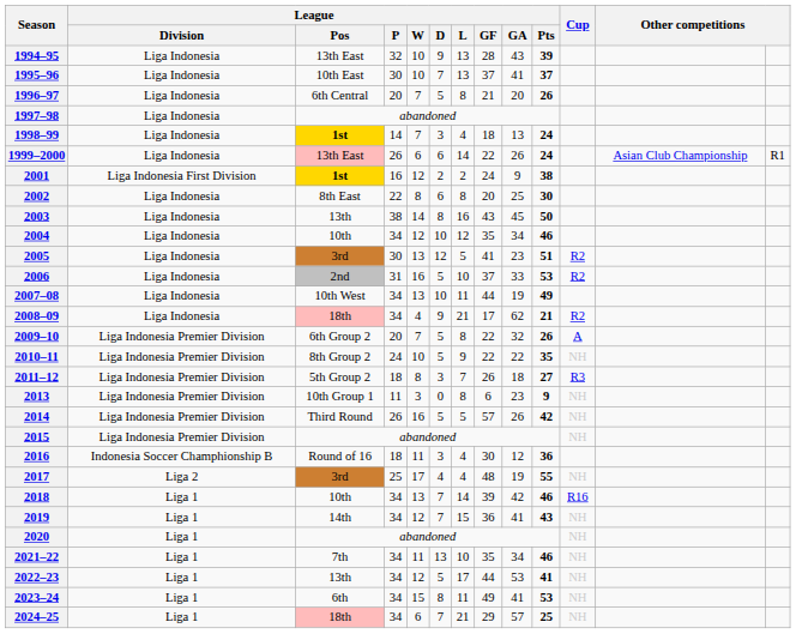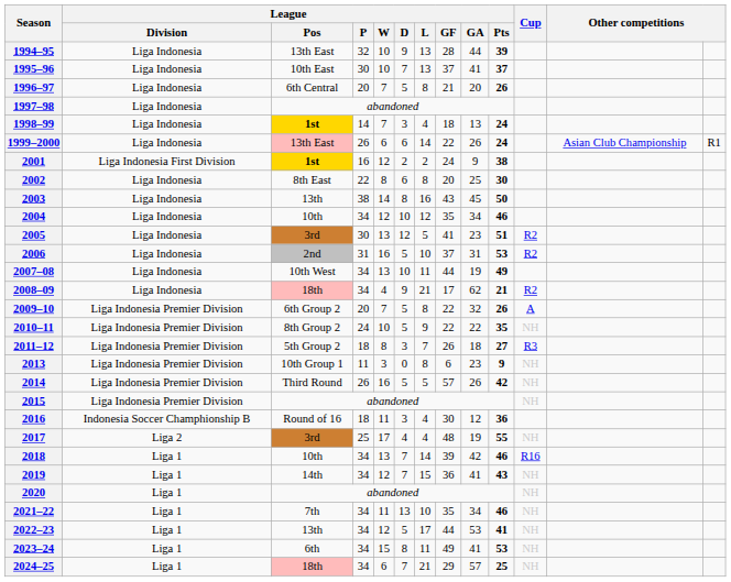 <table class="wikitable plainrowheaders" style="text-align: center">
 <tr>
 <th rowspan=2 width=8% scope=col>Season</th>
 <th colspan=9>League</th>
 <th rowspan=2><a href='#'>Cup</a></th>
 <th rowspan=2 colspan=2>Other competitions</th>
 </tr>
 <tr>
 <th>Division</th>
 <th>Pos</th>
 <th>P</th>
 <th>W</th>
 <th>D</th>
 <th>L</th>
 <th>GF</th>
 <th>GA</th>
 <th>Pts</th>
 </tr>
 <tr>
 <th><a href='#'>1994–95</a></th>
 <td>Liga Indonesia</td>
 <td>13th East</td>
 <td>32</td>
 <td>10</td>
 <td>9</td>
 <td>13</td>
 <td>28</td>
-<td>43</td>
+<td>44</td>
 <td><strong>39</strong></td>
 <td></td>
 <td></td>
 <td></td>
 </tr>
 <tr>
 <th><a href='#'>1995–96</a></th>
 <td>Liga Indonesia</td>
 <td>10th East</td>
 <td>30</td>
 <td>10</td>
 <td>7</td>
 <td>13</td>
 <td>37</td>
 <td>41</td>
 <td><strong>37</strong></td>
 <td></td>
 <td></td>
 <td></td>
 </tr>
 <tr>
 <th><a href='#'>1996–97</a></th>
 <td>Liga Indonesia</td>
 <td>6th Central</td>
 <td>20</td>
 <td>7</td>
 <td>5</td>
 <td>8</td>
 <td>21</td>
 <td>20</td>
 <td><strong>26</strong></td>
 <td></td>
 <td></td>
 <td></td>
 </tr>
 <tr>
 <th><a href='#'>1997–98</a></th>
 <td>Liga Indonesia</td>
 <td colspan=8><em>abandoned</em></td>
 <td></td>
 <td></td>
 <td></td>
 </tr>
 <tr>
 <th><a href='#'>1998–99</a></th>
 <td>Liga Indonesia</td>
 <td bgcolor="gold"><strong>1st</strong></td>
 <td>14</td>
 <td>7</td>
 <td>3</td>
 <td>4</td>
 <td>18</td>
 <td>13</td>
 <td><strong>24</strong></td>
 <td></td>
 <td></td>
 <td></td>
 </tr>
 <tr>
 <th><a href='#'>1999–2000</a></th>
 <td>Liga Indonesia</td>
 <td bgcolor=#FFBBBB>13th East</td>
 <td>26</td>
 <td>6</td>
 <td>6</td>
 <td>14</td>
 <td>22</td>
 <td>26</td>
 <td><strong>24</strong></td>
 <td></td>
 <td><a href='#'>Asian Club Championship</a></td>
 <td>R1</td>
 </tr>
 <tr>
 <th><a href='#'>2001</a></th>
 <td>Liga Indonesia First Division</td>
 <td bgcolor="gold"><strong>1st</strong></td>
 <td>16</td>
 <td>12</td>
 <td>2</td>
 <td>2</td>
 <td>24</td>
 <td>9</td>
 <td><strong>38</strong></td>
 <td></td>
 <td></td>
 <td></td>
 </tr>
 <tr>
 <th><a href='#'>2002</a></th>
 <td>Liga Indonesia</td>
 <td>8th East</td>
 <td>22</td>
 <td>8</td>
 <td>6</td>
 <td>8</td>
 <td>20</td>
 <td>25</td>
 <td><strong>30</strong></td>
 <td></td>
 <td></td>
 <td></td>
 </tr>
 <tr>
 <th><a href='#'>2003</a></th>
 <td>Liga Indonesia</td>
 <td>13th</td>
 <td>38</td>
 <td>14</td>
 <td>8</td>
 <td>16</td>
 <td>43</td>
 <td>45</td>
 <td><strong>50</strong></td>
 <td></td>
 <td></td>
 <td></td>
 </tr>
 <tr>
 <th><a href='#'>2004</a></th>
 <td>Liga Indonesia</td>
 <td>10th</td>
 <td>34</td>
 <td>12</td>
 <td>10</td>
 <td>12</td>
 <td>35</td>
 <td>34</td>
 <td><strong>46</strong></td>
 <td></td>
 <td></td>
 <td></td>
 </tr>
 <tr>
 <th><a href='#'>2005</a></th>
 <td>Liga Indonesia</td>
 <td bgcolor=CD7F32>3rd</td>
 <td>30</td>
 <td>13</td>
 <td>12</td>
 <td>5</td>
 <td>41</td>
 <td>23</td>
 <td><strong>51</strong></td>
 <td><a href='#'>R2</a></td>
 <td></td>
 <td></td>
 </tr>
 <tr>
 <th><a href='#'>2006</a></th>
 <td>Liga Indonesia</td>
 <td bgcolor="silver">2nd</td>
 <td>31</td>
 <td>16</td>
 <td>5</td>
 <td>10</td>
 <td>37</td>
-<td>33</td>
+<td>31</td>
 <td><strong>53</strong></td>
 <td><a href='#'>R2</a></td>
 <td></td>
 <td></td>
 </tr>
 <tr>
 <th><a href='#'>2007–08</a></th>
 <td>Liga Indonesia</td>
 <td>10th West</td>
 <td>34</td>
 <td>13</td>
 <td>10</td>
 <td>11</td>
 <td>44</td>
 <td>19</td>
 <td><strong>49</strong></td>
 <td></td>
 <td></td>
 <td></td>
 </tr>
 <tr>
 <th><a href='#'>2008–09</a></th>
 <td>Liga Indonesia</td>
 <td bgcolor=#FFBBBB>18th</td>
 <td>34</td>
 <td>4</td>
 <td>9</td>
 <td>21</td>
 <td>17</td>
 <td>62</td>
 <td><strong>21</strong></td>
 <td><a href='#'>R2</a></td>
 <td></td>
 <td></td>
 </tr>
 <tr>
 <th><a href='#'>2009–10</a></th>
 <td>Liga Indonesia Premier Division</td>
 <td>6th Group 2</td>
 <td>20</td>
 <td>7</td>
 <td>5</td>
 <td>8</td>
 <td>22</td>
 <td>32</td>
 <td><strong>26</strong></td>
 <td><a href='#'>A</a></td>
 <td></td>
 <td></td>
 </tr>
 <tr>
 <th><a href='#'>2010–11</a></th>
 <td>Liga Indonesia Premier Division</td>
 <td>8th Group 2</td>
 <td>24</td>
 <td>10</td>
 <td>5</td>
 <td>9</td>
 <td>22</td>
 <td>22</td>
 <td><strong>35</strong></td>
 <td style=color:#ccc>NH</td>
 <td></td>
 <td></td>
 </tr>
 <tr>
 <th><a href='#'>2011–12</a></th>
 <td>Liga Indonesia Premier Division</td>
 <td>5th Group 2</td>
 <td>18</td>
 <td>8</td>
 <td>3</td>
 <td>7</td>
 <td>26</td>
 <td>18</td>
 <td><strong>27</strong></td>
 <td><a href='#'>R3</a></td>
 <td></td>
 <td></td>
 </tr>
 <tr>
 <th><a href='#'>2013</a></th>
 <td>Liga Indonesia Premier Division</td>
 <td>10th Group 1</td>
 <td>11</td>
 <td>3</td>
 <td>0</td>
 <td>8</td>
 <td>6</td>
 <td>23</td>
 <td><strong>9</strong></td>
 <td style=color:#ccc>NH</td>
 <td></td>
 <td></td>
 </tr>
 <tr>
 <th><a href='#'>2014</a></th>
 <td>Liga Indonesia Premier Division</td>
 <td>Third Round</td>
 <td>26</td>
 <td>16</td>
 <td>5</td>
 <td>5</td>
 <td>57</td>
 <td>26</td>
 <td><strong>42</strong></td>
 <td style=color:#ccc>NH</td>
 <td></td>
 <td></td>
 </tr>
 <tr>
 <th><a href='#'>2015</a></th>
 <td>Liga Indonesia Premier Division</td>
 <td colspan=8><em>abandoned</em></td>
 <td style=color:#ccc>NH</td>
 <td></td>
 <td></td>
 </tr>
 <tr>
 <th><a href='#'>2016</a></th>
 <td>Indonesia Soccer Champhionship B</td>
 <td>Round of 16</td>
 <td>18</td>
 <td>11</td>
 <td>3</td>
 <td>4</td>
 <td>30</td>
 <td>12</td>
 <td><strong>36</strong></td>
 <td></td>
 <td></td>
 <td></td>
 </tr>
 <tr>
 <th><a href='#'>2017</a></th>
 <td>Liga 2</td>
 <td bgcolor=CD7F32>3rd</td>
 <td>25</td>
 <td>17</td>
 <td>4</td>
 <td>4</td>
 <td>48</td>
 <td>19</td>
 <td><strong>55</strong></td>
 <td style=color:#ccc>NH</td>
 <td></td>
 <td></td>
 </tr>
 <tr>
 <th><a href='#'>2018</a></th>
 <td>Liga 1</td>
 <td>10th</td>
 <td>34</td>
 <td>13</td>
 <td>7</td>
 <td>14</td>
 <td>39</td>
 <td>42</td>
 <td><strong>46</strong></td>
 <td><a href='#'>R16</a></td>
 <td></td>
 <td></td>
 </tr>
 <tr>
 <th><a href='#'>2019</a></th>
 <td>Liga 1</td>
 <td>14th</td>
 <td>34</td>
 <td>12</td>
 <td>7</td>
 <td>15</td>
 <td>36</td>
 <td>41</td>
 <td><strong>43</strong></td>
 <td style=color:#ccc>NH</td>
 <td></td>
 <td></td>
 </tr>
 <tr>
 <th><a href='#'>2020</a></th>
 <td>Liga 1</td>
 <td colspan=8><em>abandoned</em></td>
 <td style=color:#ccc>NH</td>
 <td></td>
 <td></td>
 </tr>
 <tr>
 <th><a href='#'>2021–22</a></th>
 <td>Liga 1</td>
 <td>7th</td>
 <td>34</td>
 <td>11</td>
 <td>13</td>
 <td>10</td>
 <td>35</td>
 <td>34</td>
 <td><strong>46</strong></td>
 <td style=color:#ccc>NH</td>
 <td></td>
 <td></td>
 </tr>
 <tr>
 <th><a href='#'>2022–23</a></th>
 <td>Liga 1</td>
 <td>13th</td>
 <td>34</td>
 <td>12</td>
 <td>5</td>
 <td>17</td>
 <td>44</td>
 <td>53</td>
 <td><strong>41</strong></td>
 <td style=color:#ccc>NH</td>
 <td></td>
 <td></td>
 </tr>
 <tr>
 <th><a href='#'>2023–24</a></th>
 <td>Liga 1</td>
 <td>6th</td>
 <td>34</td>
 <td>15</td>
 <td>8</td>
 <td>11</td>
 <td>49</td>
 <td>41</td>
 <td><strong>53</strong></td>
 <td style=color:#ccc>NH</td>
 <td></td>
 <td></td>
 </tr>
 <tr>
 <th><a href='#'>2024–25</a></th>
 <td>Liga 1</td>
 <td bgcolor=#FFBBBB>18th</td>
 <td>34</td>
 <td>6</td>
 <td>7</td>
 <td>21</td>
 <td>29</td>
 <td>57</td>
 <td><strong>25</strong></td>
 <td style=color:#ccc>NH</td>
 <td></td>
 <td></td>
 </tr>
 </table>
